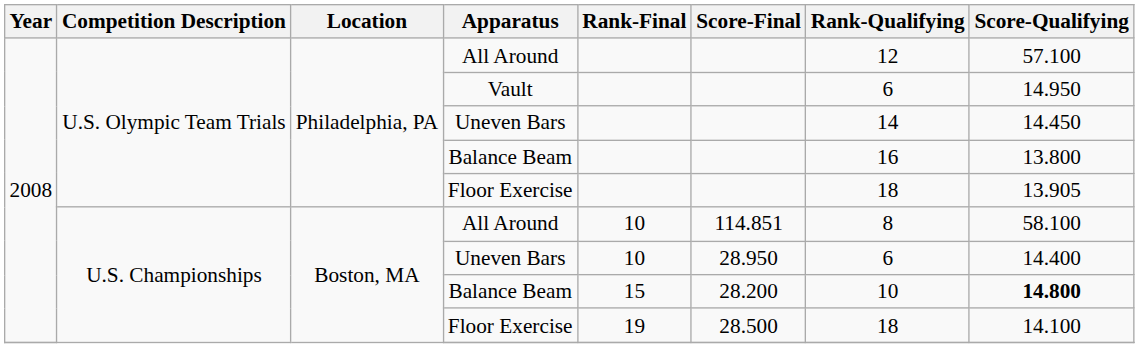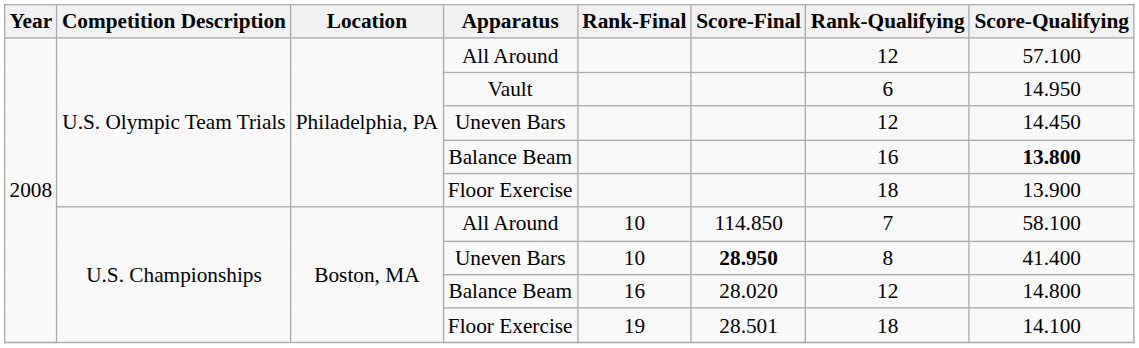 <table class="wikitable" style="text-align:center">
 <tr>
 <th>Year</th>
 <th>Competition Description</th>
 <th>Location</th>
 <th>Apparatus</th>
 <th>Rank-Final</th>
 <th>Score-Final</th>
 <th>Rank-Qualifying</th>
 <th>Score-Qualifying</th>
 </tr>
 <tr>
 <td rowspan="9">2008</td>
 <td rowspan="5">U.S. Olympic Team Trials</td>
 <td rowspan="5">Philadelphia, PA</td>
 <td>All Around</td>
 <td></td>
 <td></td>
 <td>12</td>
 <td>57.100</td>
 </tr>
 <tr>
 <td>Vault</td>
 <td></td>
 <td></td>
 <td>6</td>
 <td>14.950</td>
 </tr>
 <tr>
 <td>Uneven Bars</td>
 <td></td>
 <td></td>
-<td>14</td>
+<td>12</td>
 <td>14.450</td>
 </tr>
 <tr>
 <td>Balance Beam</td>
 <td></td>
 <td></td>
 <td>16</td>
-<td>13.800</td>
+<td><strong>13.800</strong></td>
 </tr>
 <tr>
 <td>Floor Exercise</td>
 <td></td>
 <td></td>
 <td>18</td>
-<td>13.905</td>
+<td>13.900</td>
 </tr>
 <tr>
 <td rowspan="5">U.S. Championships</td>
 <td rowspan="5">Boston, MA</td>
 <td>All Around</td>
 <td>10</td>
-<td>114.851</td>
-<td>8</td>
+<td>114.850</td>
+<td>7</td>
 <td>58.100</td>
 </tr>
 <tr>
 <td>Uneven Bars</td>
 <td>10</td>
-<td>28.950</td>
-<td>6</td>
-<td>14.400</td>
+<td><strong>28.950</strong></td>
+<td>8</td>
+<td>41.400</td>
 </tr>
 <tr>
 <td>Balance Beam</td>
-<td>15</td>
-<td>28.200</td>
-<td>10</td>
-<td><strong>14.800</strong></td>
+<td>16</td>
+<td>28.020</td>
+<td>12</td>
+<td>14.800</td>
 </tr>
 <tr>
 <td>Floor Exercise</td>
 <td>19</td>
-<td>28.500</td>
+<td>28.501</td>
 <td>18</td>
 <td>14.100</td>
 </tr>
 <tr>
 </tr>
 </table>
